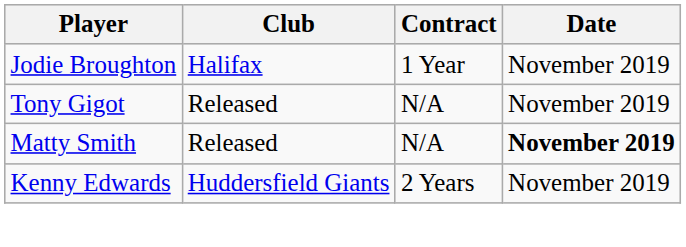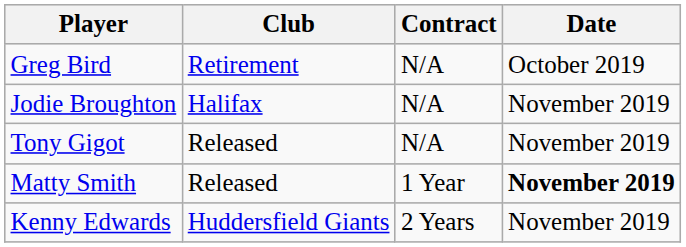 <table class="wikitable">
 <tr>
 <th>Player</th>
 <th>Club</th>
 <th>Contract</th>
 <th>Date</th>
 </tr>
 <tr>
+<td> <a href='#'>Greg Bird</a></td>
+<td><a href='#'>Retirement</a></td>
+<td>N/A</td>
+<td>October 2019</td>
+</tr>
+<tr>
 <td> <a href='#'>Jodie Broughton</a></td>
 <td><a href='#'>Halifax</a></td>
-<td>1 Year</td>
+<td>N/A</td>
 <td>November 2019</td>
 </tr>
 <tr>
 <td> <a href='#'>Tony Gigot</a></td>
 <td>Released</td>
 <td>N/A</td>
 <td>November 2019</td>
 </tr>
 <tr>
 <td> <a href='#'>Matty Smith</a></td>
 <td>Released</td>
-<td>N/A</td>
+<td>1 Year</td>
 <td><strong>November 2019</strong></td>
 </tr>
 <tr>
 <td> <a href='#'>Kenny Edwards</a></td>
 <td><a href='#'>Huddersfield Giants</a></td>
 <td>2 Years</td>
 <td>November 2019</td>
 </tr>
 </table>
